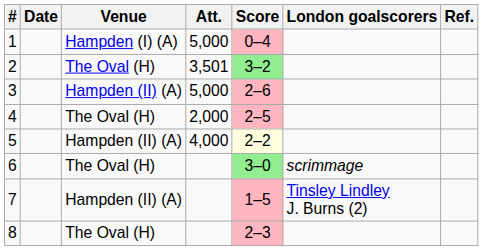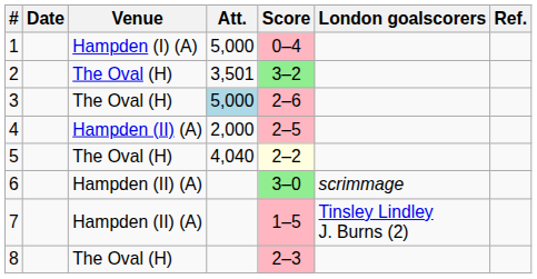 <table class="wikitable sortable">
 <tr>
 <th>#</th>
 <th>Date</th>
 <th>Venue</th>
 <th>Att.</th>
 <th>Score</th>
 <th class=unsortable>London goalscorers</th>
 <th class=unsortable>Ref.</th>
 </tr>
 <tr>
 <td>1</td>
 <td></td>
 <td><a href='#'>Hampden</a> (I) (A)</td>
 <td>5,000</td>
 <td align=center bgcolor=lightpink>0–4</td>
 <td></td>
 <td></td>
 </tr>
 <tr>
 <td>2</td>
 <td></td>
 <td><a href='#'>The Oval</a> (H)</td>
 <td>3,501</td>
 <td align=center bgcolor=lightgreen> 3–2</td>
 <td></td>
 <td></td>
 </tr>
 <tr>
 <td>3</td>
 <td></td>
-<td><a href='#'>Hampden (II)</a> (A)</td>
-<td>5,000</td>
+<td>The Oval (H)</td>
+<td style="background: lightblue;">5,000</td>
 <td align=center bgcolor=lightpink> 2–6</td>
 <td></td>
 <td></td>
 </tr>
 <tr>
 <td>4</td>
 <td></td>
-<td>The Oval (H)</td>
+<td><a href='#'>Hampden (II)</a> (A)</td>
 <td>2,000</td>
 <td align=center bgcolor=lightpink> 2–5</td>
 <td></td>
 <td></td>
 </tr>
 <tr>
 <td>5</td>
 <td></td>
-<td>Hampden (II) (A)</td>
-<td>4,000</td>
+<td>The Oval (H)</td>
+<td>4,040</td>
 <td align=center bgcolor=lightyellow> 2–2</td>
 <td></td>
 <td></td>
 </tr>
 <tr>
 <td>6</td>
 <td></td>
-<td>The Oval (H)</td>
+<td>Hampden (II) (A)</td>
 <td></td>
 <td align=center bgcolor=lightgreen> 3–0</td>
 <td><em>scrimmage</em></td>
 <td></td>
 </tr>
 <tr>
 <td>7</td>
 <td></td>
 <td>Hampden (II) (A)</td>
 <td></td>
 <td align=center bgcolor=lightpink> 1–5</td>
 <td><a href='#'>Tinsley Lindley</a> <br>J. Burns (2)</td>
 <td></td>
 </tr>
 <tr>
 <td>8</td>
 <td></td>
 <td>The Oval (H)</td>
 <td></td>
 <td align=center bgcolor=lightpink> 2–3</td>
 <td></td>
 <td></td>
 </tr>
 </table>
